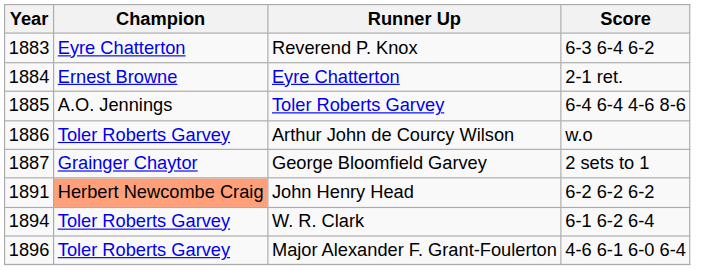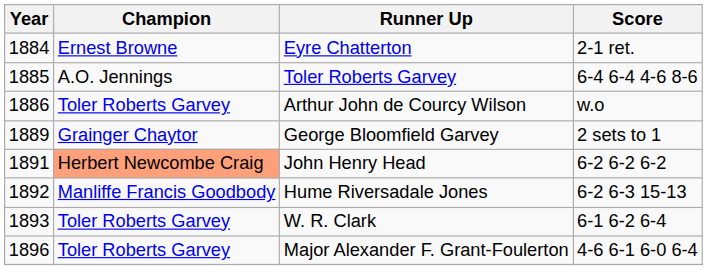 <table class="wikitable sortable">
 <tr>
 <th>Year</th>
 <th>Champion</th>
 <th>Runner Up</th>
 <th>Score</th>
-</tr>
-<tr>
-<td>1883</td>
-<td> <a href='#'>Eyre Chatterton</a></td>
-<td> Reverend P. Knox</td>
-<td>6-3 6-4 6-2 </td>
 </tr>
 <tr>
 <td>1884 </td>
 <td> <a href='#'>Ernest Browne</a></td>
 <td> <a href='#'>Eyre Chatterton</a></td>
 <td>2-1 ret.</td>
 </tr>
 <tr>
 <td>1885 </td>
 <td> A.O. Jennings</td>
 <td> <a href='#'>Toler Roberts Garvey</a></td>
 <td>6-4 6-4 4-6 8-6 </td>
 </tr>
 <tr>
 <td>1886 </td>
 <td> <a href='#'>Toler Roberts Garvey</a></td>
 <td> Arthur John de Courcy Wilson</td>
 <td>w.o </td>
 </tr>
 <tr>
-<td>1887 </td>
+<td>1889 </td>
 <td> <a href='#'>Grainger Chaytor</a></td>
 <td> George Bloomfield Garvey</td>
 <td>2 sets to 1 </td>
 </tr>
 <tr>
 <td>1891 </td>
 <td style="background: lightsalmon;"> Herbert Newcombe Craig</td>
 <td> John Henry Head</td>
 <td>6-2 6-2 6-2 </td>
 </tr>
 <tr>
-<td>1894</td>
+<td>1892 </td>
+<td> <a href='#'>Manliffe Francis Goodbody</a></td>
+<td> Hume Riversadale Jones</td>
+<td>6-2 6-3 15-13 </td>
+</tr>
+<tr>
+<td>1893</td>
 <td> <a href='#'>Toler Roberts Garvey</a></td>
 <td> W. R. Clark</td>
 <td>6-1 6-2 6-4 </td>
 </tr>
 <tr>
 <td>1896</td>
 <td> <a href='#'>Toler Roberts Garvey</a></td>
 <td> Major Alexander F. Grant-Foulerton</td>
 <td>4-6 6-1 6-0 6-4 </td>
 </tr>
 <tr>
 </tr>
 </table>
